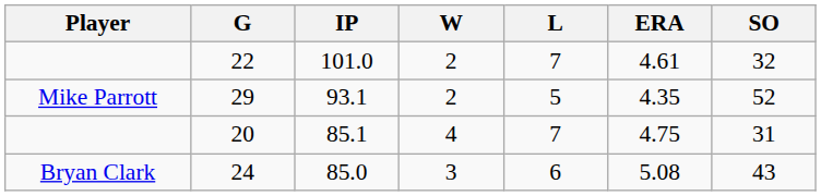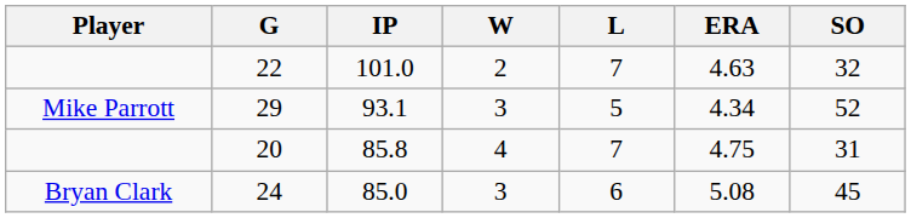 <table class="wikitable sortable">
 <tr>
 <th bgcolor="#DDDDFF" width="16%">Player</th>
 <th bgcolor="#DDDDFF" width="9%">G</th>
 <th bgcolor="#DDDDFF" width="9%">IP</th>
 <th bgcolor="#DDDDFF" width="9%">W</th>
 <th bgcolor="#DDDDFF" width="9%">L</th>
 <th bgcolor="#DDDDFF" width="9%">ERA</th>
 <th bgcolor="#DDDDFF" width="9%">SO</th>
 </tr>
 <tr align="center">
 <td></td>
 <td>22</td>
 <td>101.0</td>
 <td>2</td>
 <td>7</td>
-<td>4.61</td>
+<td>4.63</td>
 <td>32</td>
 </tr>
 <tr align="center">
 <td><a href='#'>Mike Parrott</a></td>
 <td>29</td>
 <td>93.1</td>
-<td>2</td>
+<td>3</td>
 <td>5</td>
-<td>4.35</td>
+<td>4.34</td>
 <td>52</td>
 </tr>
 <tr align=center>
 <td></td>
 <td>20</td>
-<td>85.1</td>
+<td>85.8</td>
 <td>4</td>
 <td>7</td>
 <td>4.75</td>
 <td>31</td>
 </tr>
 <tr align="center">
 <td><a href='#'>Bryan Clark</a></td>
 <td>24</td>
 <td>85.0</td>
 <td>3</td>
 <td>6</td>
 <td>5.08</td>
-<td>43</td>
+<td>45</td>
 </tr>
 </table>
